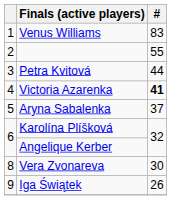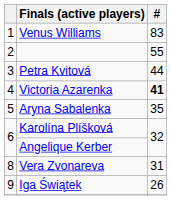 <table class="wikitable">
 <tr>
 <th></th>
 <th>Finals (active players)</th>
 <th>#</th>
 </tr>
 <tr>
 <td>1</td>
 <td> <a href='#'>Venus Williams</a></td>
 <td>83</td>
 </tr>
 <tr>
 <td>2</td>
 <td></td>
 <td>55</td>
 </tr>
 <tr>
 <td>3</td>
 <td> <a href='#'>Petra Kvitová</a></td>
 <td>44</td>
 </tr>
 <tr>
 <td>4</td>
 <td>  <a href='#'>Victoria Azarenka</a></td>
 <td><strong>41</strong></td>
 </tr>
 <tr>
 <td>5</td>
 <td>  <a href='#'>Aryna Sabalenka</a></td>
-<td>37</td>
+<td>35</td>
 </tr>
 <tr>
 <td rowspan=2>6</td>
 <td> <a href='#'>Karolína Plíšková</a></td>
 <td rowspan=2>32</td>
 </tr>
 <tr>
 <td> <a href='#'>Angelique Kerber</a></td>
 </tr>
 <tr>
 <td>8</td>
 <td> <a href='#'>Vera Zvonareva</a></td>
-<td>30</td>
+<td>31</td>
 </tr>
 <tr>
 <td>9</td>
 <td> <a href='#'>Iga Świątek</a></td>
 <td>26</td>
 </tr>
 <tr>
 </tr>
 </table>
